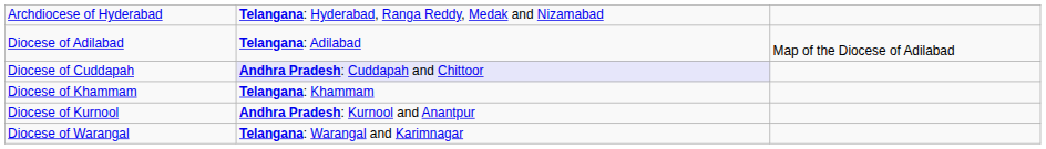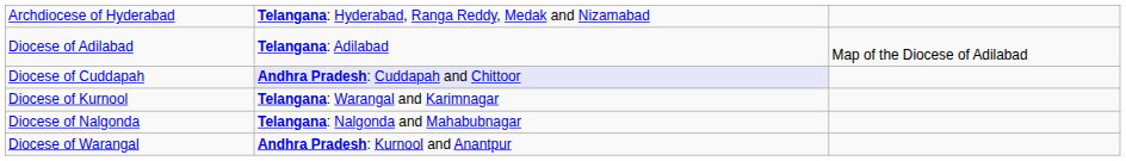 <table class="wikitable" style="width:100%">
 <tr>
 <td><a href='#'>Archdiocese of Hyderabad</a></td>
 <td><strong><a href='#'>Telangana</a></strong>: <a href='#'>Hyderabad</a>, <a href='#'>Ranga Reddy</a>, <a href='#'>Medak</a> and <a href='#'>Nizamabad</a></td>
 <td></td>
 </tr>
 <tr>
 <td><a href='#'>Diocese of Adilabad</a></td>
 <td><strong><a href='#'>Telangana</a></strong>: <a href='#'>Adilabad</a></td>
 <td><br>Map of the Diocese of Adilabad</td>
 </tr>
 <tr>
 <td><a href='#'>Diocese of Cuddapah</a></td>
 <td style="background: lavender;"><strong><a href='#'>Andhra Pradesh</a></strong>: <a href='#'>Cuddapah</a> and <a href='#'>Chittoor</a></td>
 <td></td>
 </tr>
 <tr>
-<td><a href='#'>Diocese of Khammam</a></td>
-<td><strong><a href='#'>Telangana</a></strong>: <a href='#'>Khammam</a></td>
+<td><a href='#'>Diocese of Kurnool</a></td>
+<td><strong><a href='#'>Telangana</a></strong>: <a href='#'>Warangal</a> and <a href='#'>Karimnagar</a></td>
 <td></td>
 </tr>
 <tr>
-<td><a href='#'>Diocese of Kurnool</a></td>
-<td><strong><a href='#'>Andhra Pradesh</a></strong>: <a href='#'>Kurnool</a> and <a href='#'>Anantpur</a></td>
+<td><a href='#'>Diocese of Nalgonda</a></td>
+<td><strong><a href='#'>Telangana</a></strong>: <a href='#'>Nalgonda</a> and <a href='#'>Mahabubnagar</a></td>
 <td></td>
 </tr>
 <tr>
 <td><a href='#'>Diocese of Warangal</a></td>
-<td><strong><a href='#'>Telangana</a></strong>: <a href='#'>Warangal</a> and <a href='#'>Karimnagar</a></td>
+<td><strong><a href='#'>Andhra Pradesh</a></strong>: <a href='#'>Kurnool</a> and <a href='#'>Anantpur</a></td>
 <td></td>
 </tr>
 </table>
